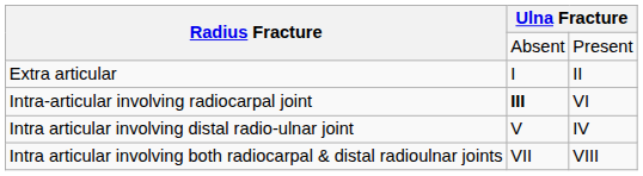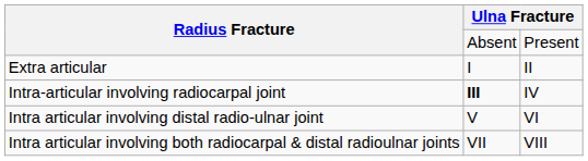 <table class="wikitable">
 <tr>
 <th rowspan="2"><a href='#'>Radius</a> Fracture</th>
 <th colspan="2"><a href='#'>Ulna</a> Fracture</th>
 </tr>
 <tr>
 <td>Absent</td>
 <td>Present</td>
 </tr>
 <tr>
 <td>Extra articular</td>
 <td>I</td>
 <td>II</td>
 </tr>
 <tr>
 <td>Intra-articular involving radiocarpal joint</td>
 <td><strong>III</strong></td>
-<td>VI</td>
+<td>IV</td>
 </tr>
 <tr>
 <td>Intra articular involving distal radio-ulnar joint</td>
 <td>V</td>
-<td>IV</td>
+<td>VI</td>
 </tr>
 <tr>
 <td>Intra articular involving both radiocarpal & distal radioulnar joints</td>
 <td>VII</td>
 <td>VIII</td>
 </tr>
 </table>
